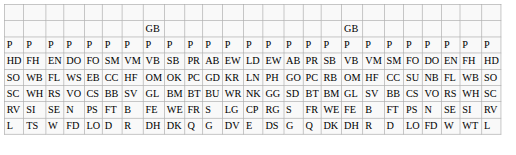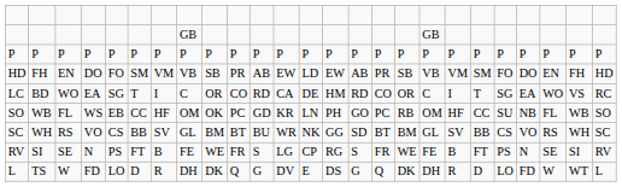 <table class=wikitable>
 <tr ---->
 <td> </td>
 <td> </td>
 <td> </td>
 <td> </td>
 <td> </td>
 <td> </td>
 <td> </td>
 <td> </td>
 <td> </td>
 <td> </td>
 <td> </td>
 <td> </td>
 <td> </td>
 <td> </td>
 <td> </td>
 <td> </td>
 <td> </td>
 <td> </td>
 <td> </td>
 <td> </td>
 <td> </td>
 <td> </td>
 <td> </td>
 <td> </td>
 <td> </td>
 </tr>
 <tr ---->
 <td> </td>
 <td> </td>
 <td> </td>
 <td> </td>
 <td> </td>
 <td> </td>
 <td> </td>
 <td>GB</td>
 <td> </td>
 <td> </td>
 <td> </td>
 <td> </td>
 <td> </td>
 <td> </td>
 <td> </td>
 <td> </td>
 <td> </td>
 <td>GB</td>
 <td> </td>
 <td> </td>
 <td> </td>
 <td> </td>
 <td> </td>
 <td> </td>
 <td> </td>
 </tr>
 <tr ---->
 <td>P</td>
 <td>P</td>
 <td>P</td>
 <td>P</td>
 <td>P</td>
 <td>P</td>
 <td>P</td>
 <td>P</td>
 <td>P</td>
 <td>P</td>
 <td>P</td>
 <td>P</td>
 <td>P</td>
 <td>P</td>
 <td>P</td>
 <td>P</td>
 <td>P</td>
 <td>P</td>
 <td>P</td>
 <td>P</td>
 <td>P</td>
 <td>P</td>
 <td>P</td>
 <td>P</td>
 <td>P</td>
 </tr>
 <tr ---->
 <td>HD</td>
 <td>FH</td>
 <td>EN</td>
 <td>DO</td>
 <td>FO</td>
 <td>SM</td>
 <td>VM</td>
 <td>VB</td>
 <td>SB</td>
 <td>PR</td>
 <td>AB</td>
 <td>EW</td>
 <td>LD</td>
 <td>EW</td>
 <td>AB</td>
 <td>PR</td>
 <td>SB</td>
 <td>VB</td>
 <td>VM</td>
 <td>SM</td>
 <td>FO</td>
 <td>DO</td>
 <td>EN</td>
 <td>FH</td>
 <td>HD</td>
 </tr>
 <tr ---->
+<td>LC</td>
+<td>BD</td>
+<td>WO</td>
+<td>EA</td>
+<td>SG</td>
+<td>T</td>
+<td>I</td>
+<td>C</td>
+<td>OR</td>
+<td>CO</td>
+<td>RD</td>
+<td>CA</td>
+<td>DE</td>
+<td>HM</td>
+<td>RD</td>
+<td>CO</td>
+<td>OR</td>
+<td>C</td>
+<td>I</td>
+<td>T</td>
+<td>SG</td>
+<td>EA</td>
+<td>WO</td>
+<td>VS</td>
+<td>RC</td>
+</tr>
+<tr ---->
 <td>SO</td>
 <td>WB</td>
 <td>FL</td>
 <td>WS</td>
 <td>EB</td>
 <td>CC</td>
 <td>HF</td>
 <td>OM</td>
 <td>OK</td>
 <td>PC</td>
 <td>GD</td>
 <td>KR</td>
 <td>LN</td>
 <td>PH</td>
 <td>GO</td>
 <td>PC</td>
 <td>RB</td>
 <td>OM</td>
 <td>HF</td>
 <td>CC</td>
 <td>SU</td>
 <td>NB</td>
 <td>FL</td>
 <td>WB</td>
 <td>SO</td>
 </tr>
 <tr ---->
 <td>SC</td>
 <td>WH</td>
 <td>RS</td>
 <td>VO</td>
 <td>CS</td>
 <td>BB</td>
 <td>SV</td>
 <td>GL</td>
 <td>BM</td>
 <td>BT</td>
 <td>BU</td>
 <td>WR</td>
 <td>NK</td>
 <td>GG</td>
 <td>SD</td>
 <td>BT</td>
 <td>BM</td>
 <td>GL</td>
 <td>SV</td>
 <td>BB</td>
 <td>CS</td>
 <td>VO</td>
 <td>RS</td>
 <td>WH</td>
 <td>SC</td>
 </tr>
 <tr ---->
 <td>RV</td>
 <td>SI</td>
 <td>SE</td>
 <td>N</td>
 <td>PS</td>
 <td>FT</td>
 <td>B</td>
 <td>FE</td>
 <td>WE</td>
 <td>FR</td>
 <td>S</td>
 <td>LG</td>
 <td>CP</td>
 <td>RG</td>
 <td>S</td>
 <td>FR</td>
 <td>WE</td>
 <td>FE</td>
 <td>B</td>
 <td>FT</td>
 <td>PS</td>
 <td>N</td>
 <td>SE</td>
 <td>SI</td>
 <td>RV</td>
 </tr>
 <tr ---->
 <td>L</td>
 <td>TS</td>
 <td>W</td>
 <td>FD</td>
 <td>LO</td>
 <td>D</td>
 <td>R</td>
 <td>DH</td>
 <td>DK</td>
 <td>Q</td>
 <td>G</td>
 <td>DV</td>
 <td>E</td>
 <td>DS</td>
 <td>G</td>
 <td>Q</td>
 <td>DK</td>
 <td>DH</td>
 <td>R</td>
 <td>D</td>
 <td>LO</td>
 <td>FD</td>
 <td>W</td>
 <td>WT</td>
 <td>L</td>
 </tr>
 </table>
